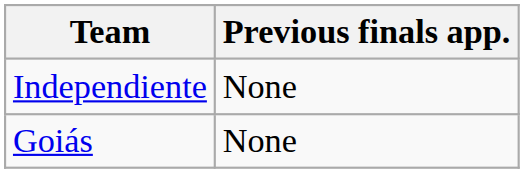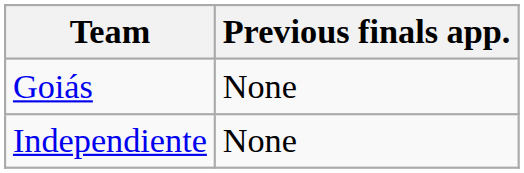 <table class="wikitable">
 <tr>
 <th>Team</th>
 <th>Previous finals app.</th>
 </tr>
 <tr>
+<td> <a href='#'>Goiás</a></td>
+<td>None</td>
+</tr>
+<tr>
 <td> <a href='#'>Independiente</a></td>
 <td>None</td>
 </tr>
-<tr>
-<td> <a href='#'>Goiás</a></td>
-<td>None</td>
-</tr>
 </table>
